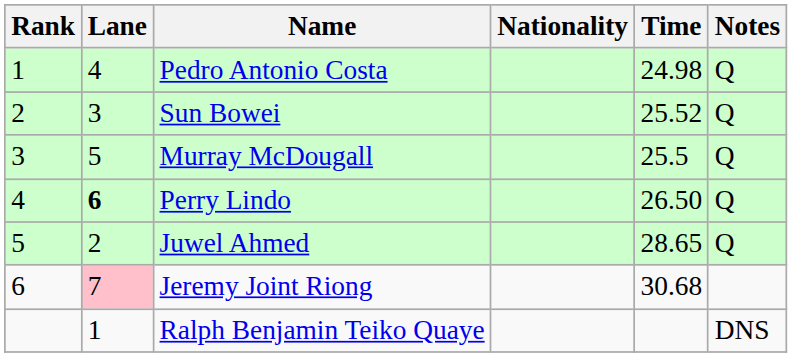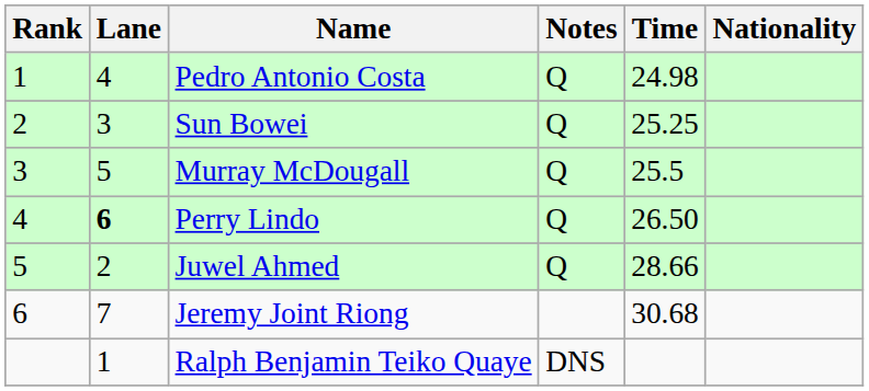 <table class="wikitable">
 <tr>
 <th>Rank</th>
 <th>Lane</th>
 <th>Name</th>
+<th>Notes</th>
+<th>Time</th>
 <th>Nationality</th>
-<th>Time</th>
-<th>Notes</th>
 </tr>
 <tr bgcolor=ccffcc>
 <td>1</td>
 <td>4</td>
 <td><a href='#'>Pedro Antonio Costa</a></td>
+<td>Q</td>
+<td>24.98</td>
 <td></td>
-<td>24.98</td>
-<td>Q</td>
 </tr>
 <tr bgcolor=ccffcc>
 <td>2</td>
 <td>3</td>
 <td><a href='#'>Sun Bowei</a></td>
+<td>Q</td>
+<td>25.25</td>
 <td></td>
-<td>25.52</td>
-<td>Q</td>
 </tr>
 <tr bgcolor=ccffcc>
 <td>3</td>
 <td>5</td>
 <td><a href='#'>Murray McDougall</a></td>
+<td>Q</td>
+<td>25.5</td>
 <td></td>
-<td>25.5</td>
-<td>Q</td>
 </tr>
 <tr bgcolor=ccffcc>
 <td>4</td>
 <td><strong>6</strong></td>
 <td><a href='#'>Perry Lindo</a></td>
+<td>Q</td>
+<td>26.50</td>
 <td></td>
-<td>26.50</td>
-<td>Q</td>
 </tr>
 <tr bgcolor=ccffcc>
 <td>5</td>
 <td>2</td>
 <td><a href='#'>Juwel Ahmed</a></td>
+<td>Q</td>
+<td>28.66</td>
 <td></td>
-<td>28.65</td>
-<td>Q</td>
 </tr>
 <tr>
 <td>6</td>
-<td style="background: pink;">7</td>
+<td>7</td>
 <td><a href='#'>Jeremy Joint Riong</a></td>
 <td></td>
 <td>30.68</td>
 <td></td>
 </tr>
 <tr>
 <td></td>
 <td>1</td>
 <td><a href='#'>Ralph Benjamin Teiko Quaye</a></td>
+<td>DNS</td>
 <td></td>
 <td></td>
-<td>DNS</td>
 </tr>
 </table>
